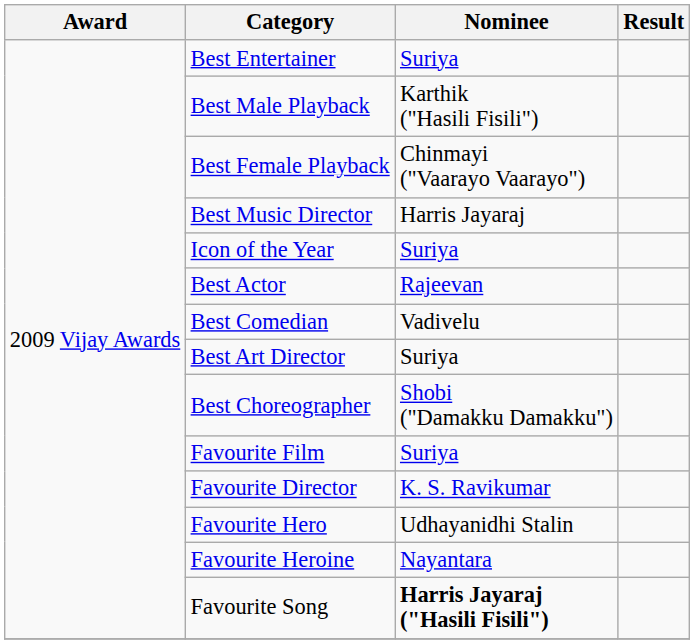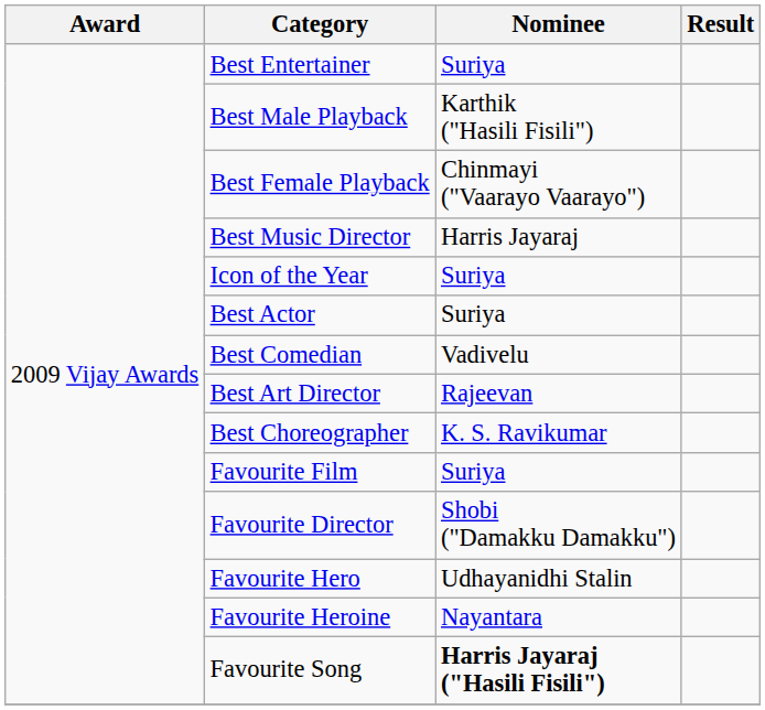 <table class="wikitable">
 <tr>
 <th>Award</th>
 <th>Category</th>
 <th>Nominee</th>
 <th>Result</th>
 </tr>
 <tr>
 <td rowspan=14>2009 <a href='#'>Vijay Awards</a></td>
 <td><a href='#'>Best Entertainer</a></td>
 <td><a href='#'>Suriya</a></td>
 <td></td>
 </tr>
 <tr>
 <td><a href='#'>Best Male Playback</a></td>
 <td>Karthik<br>("Hasili Fisili")</td>
 <td></td>
 </tr>
 <tr>
 <td><a href='#'>Best Female Playback</a></td>
 <td>Chinmayi<br>("Vaarayo Vaarayo")</td>
 <td></td>
 </tr>
 <tr>
 <td><a href='#'>Best Music Director</a></td>
 <td>Harris Jayaraj</td>
 <td></td>
 </tr>
 <tr>
 <td><a href='#'>Icon of the Year</a></td>
 <td><a href='#'>Suriya</a></td>
 <td></td>
 </tr>
 <tr>
 <td><a href='#'>Best Actor</a></td>
-<td><a href='#'>Rajeevan</a></td>
+<td>Suriya</td>
 <td></td>
 </tr>
 <tr>
 <td><a href='#'>Best Comedian</a></td>
 <td>Vadivelu</td>
 <td></td>
 </tr>
 <tr>
 <td><a href='#'>Best Art Director</a></td>
-<td>Suriya</td>
+<td><a href='#'>Rajeevan</a></td>
 <td></td>
 </tr>
 <tr>
 <td><a href='#'>Best Choreographer</a></td>
-<td><a href='#'>Shobi</a><br>("Damakku Damakku")</td>
+<td><a href='#'>K. S. Ravikumar</a></td>
 <td></td>
 </tr>
 <tr>
 <td><a href='#'>Favourite Film</a></td>
 <td><a href='#'>Suriya</a></td>
 <td></td>
 </tr>
 <tr>
 <td><a href='#'>Favourite Director</a></td>
-<td><a href='#'>K. S. Ravikumar</a></td>
+<td><a href='#'>Shobi</a><br>("Damakku Damakku")</td>
 <td></td>
 </tr>
 <tr>
 <td><a href='#'>Favourite Hero</a></td>
 <td>Udhayanidhi Stalin</td>
 <td></td>
 </tr>
 <tr>
 <td><a href='#'>Favourite Heroine</a></td>
 <td><a href='#'>Nayantara</a></td>
 <td></td>
 </tr>
 <tr>
 <td>Favourite Song</td>
 <td><strong>Harris Jayaraj<br>("Hasili Fisili")</strong></td>
 <td></td>
 </tr>
 <tr>
 </tr>
 </table>
